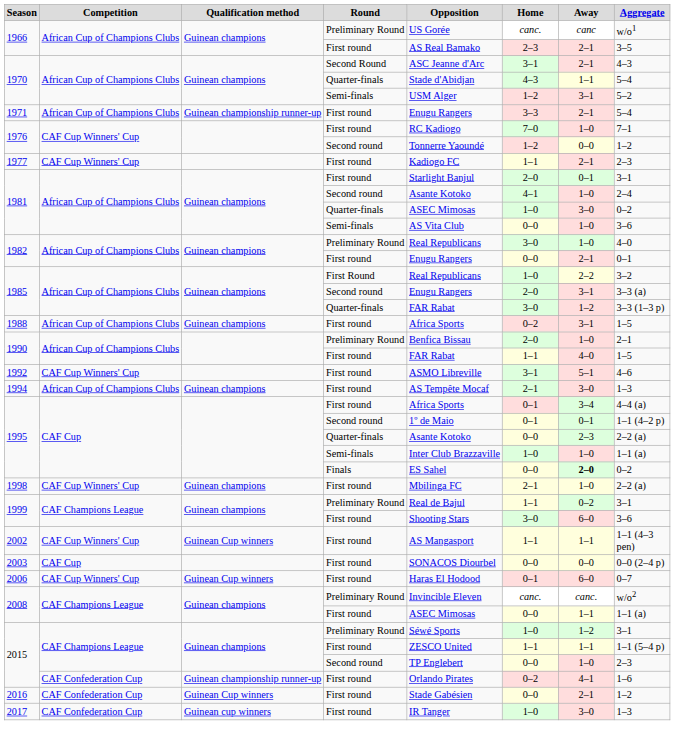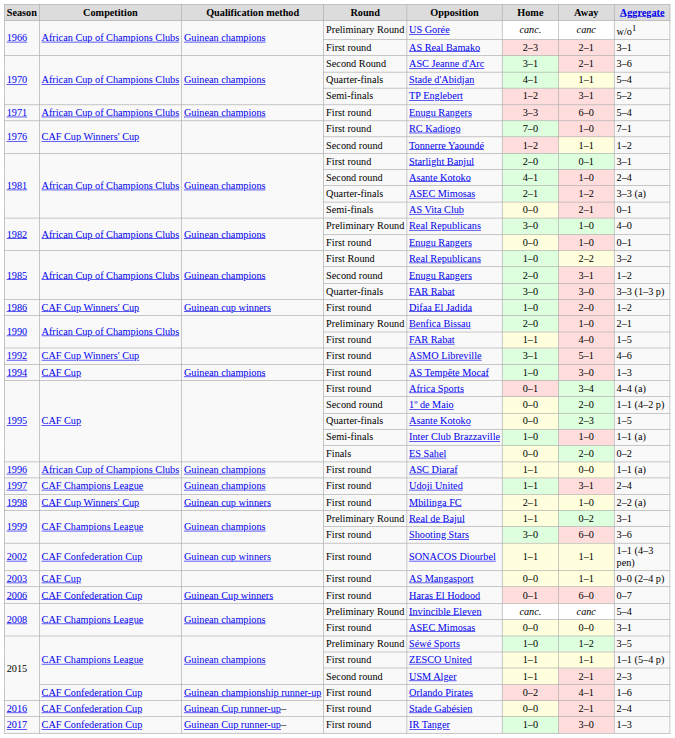 <table class="sortable plainrowheaders wikitable">
 <tr>
 <th style="background:#DCDCDC">Season</th>
 <th style="background:#DCDCDC">Competition</th>
 <th style="background:#DCDCDC">Qualification method</th>
 <th style="background:#DCDCDC">Round</th>
 <th style="background:#DCDCDC">Opposition</th>
 <th width="80" style="background:#DCDCDC">Home</th>
 <th width="80" style="background:#DCDCDC">Away</th>
 <th width="80" style="background:#DCDCDC"><a href='#'>Aggregate</a></th>
 </tr>
 <tr>
 <td rowspan=2><a href='#'>1966</a></td>
 <td rowspan=2><a href='#'>African Cup of Champions Clubs</a></td>
 <td rowspan=2><a href='#'>Guinean champions</a></td>
 <td align=left>Preliminary Round</td>
 <td align=left> <a href='#'>US Gorée</a></td>
 <td style="background:#fff; text-align:center"><em>canc.</em></td>
 <td style="background:#fff; text-align:center"><em>canc</em></td>
 <td>w/o<sup>1</sup></td>
 </tr>
 <tr>
 <td align=left>First round</td>
 <td align=left> <a href='#'>AS Real Bamako</a></td>
 <td style="background:#fdd; text-align:center">2–3</td>
 <td style="background:#fdd; text-align:center">2–1</td>
-<td>3–5</td>
+<td>3–1</td>
 </tr>
 <tr>
 <td rowspan=3><a href='#'>1970</a></td>
 <td rowspan=3><a href='#'>African Cup of Champions Clubs</a></td>
 <td rowspan=3><a href='#'>Guinean champions</a></td>
 <td align=left>Second Round</td>
 <td align=left> <a href='#'>ASC Jeanne d'Arc</a></td>
 <td style="background:#dfd; text-align:center">3–1</td>
 <td style="background:#fdd; text-align:center">2–1</td>
-<td>4–3</td>
+<td>3–6</td>
 </tr>
 <tr>
 <td align=left>Quarter-finals</td>
 <td align=left> <a href='#'>Stade d'Abidjan</a></td>
-<td style="background:#dfd; text-align:center">4–3</td>
+<td style="background:#dfd; text-align:center">4–1</td>
 <td style="background:#ffd; text-align:center">1–1</td>
 <td>5–4</td>
 </tr>
 <tr>
 <td align=left>Semi-finals</td>
-<td align=left> <a href='#'>USM Alger</a></td>
+<td align=left> <a href='#'>TP Englebert</a></td>
 <td style="background:#fdd; text-align:center">1–2</td>
 <td style="background:#fdd; text-align:center">3–1</td>
 <td>5–2</td>
 </tr>
 <tr>
 <td><a href='#'>1971</a></td>
 <td><a href='#'>African Cup of Champions Clubs</a></td>
-<td><a href='#'>Guinean championship runner-up</a></td>
+<td><a href='#'>Guinean champions</a></td>
 <td align=left>First round</td>
 <td align=left> <a href='#'>Enugu Rangers</a></td>
 <td style="background:#fdd; text-align:center">3–3</td>
-<td style="background:#fdd; text-align:center">2–1</td>
+<td style="background:#fdd; text-align:center">6–0</td>
 <td>5–4</td>
 </tr>
 <tr>
 <td rowspan=2><a href='#'>1976</a></td>
 <td rowspan=2><a href='#'>CAF Cup Winners' Cup</a></td>
 <td rowspan=2></td>
 <td align=left>First round</td>
 <td align=left> <a href='#'>RC Kadiogo</a></td>
 <td style="background:#dfd; text-align:center">7–0</td>
 <td style="background:#fdd; text-align:center">1–0</td>
 <td>7–1</td>
 </tr>
 <tr>
 <td align=left>Second round</td>
 <td align=left> <a href='#'>Tonnerre Yaoundé</a></td>
 <td style="background:#fdd; text-align:center">1–2</td>
-<td style="background:#ffd; text-align:center">0–0</td>
+<td style="background:#ffd; text-align:center">1–1</td>
 <td>1–2</td>
-</tr>
-<tr>
-<td><a href='#'>1977</a></td>
-<td><a href='#'>CAF Cup Winners' Cup</a></td>
-<td></td>
-<td align=left>First round</td>
-<td align=left> <a href='#'>Kadiogo FC</a></td>
-<td style="background:#ffd; text-align:center">1–1</td>
-<td style="background:#fdd; text-align:center">2–1</td>
-<td>2–3</td>
 </tr>
 <tr>
 <td rowspan=4><a href='#'>1981</a></td>
 <td rowspan=4><a href='#'>African Cup of Champions Clubs</a></td>
 <td rowspan=4><a href='#'>Guinean champions</a></td>
 <td align=left>First round</td>
 <td align=left> <a href='#'>Starlight Banjul</a></td>
 <td style="background:#dfd; text-align:center">2–0</td>
 <td style="background:#dfd; text-align:center">0–1</td>
 <td>3–1</td>
 </tr>
 <tr>
 <td align=left>Second round</td>
 <td align=left> <a href='#'>Asante Kotoko</a></td>
 <td style="background:#dfd; text-align:center">4–1</td>
 <td style="background:#fdd; text-align:center">1–0</td>
 <td>2–4</td>
 </tr>
 <tr>
 <td align=left>Quarter-finals</td>
 <td align=left> <a href='#'>ASEC Mimosas</a></td>
-<td style="background:#dfd; text-align:center">1–0</td>
-<td style="background:#fdd; text-align:center">3–0</td>
-<td>0–2</td>
+<td style="background:#dfd; text-align:center">2–1</td>
+<td style="background:#fdd; text-align:center">1–2</td>
+<td>3–3 (a)</td>
 </tr>
 <tr>
 <td align=left>Semi-finals</td>
 <td align=left> <a href='#'>AS Vita Club</a></td>
 <td style="background:#ffd; text-align:center">0–0</td>
-<td style="background:#fdd; text-align:center">1–0</td>
-<td>3–6</td>
+<td style="background:#fdd; text-align:center">2–1</td>
+<td>0–1</td>
 </tr>
 <tr>
 <td rowspan=2><a href='#'>1982</a></td>
 <td rowspan=2><a href='#'>African Cup of Champions Clubs</a></td>
 <td rowspan=2><a href='#'>Guinean champions</a></td>
 <td align=left>Preliminary Round</td>
 <td align=left> <a href='#'>Real Republicans</a></td>
 <td style="background:#dfd; text-align:center">3–0</td>
 <td style="background:#dfd; text-align:center">1–0</td>
 <td>4–0</td>
 </tr>
 <tr>
 <td align=left>First round</td>
 <td align=left> <a href='#'>Enugu Rangers</a></td>
 <td style="background:#ffd; text-align:center">0–0</td>
-<td style="background:#fdd; text-align:center">2–1</td>
+<td style="background:#fdd; text-align:center">1–0</td>
 <td>0–1</td>
 </tr>
 <tr>
 <td rowspan=3><a href='#'>1985</a></td>
 <td rowspan=3><a href='#'>African Cup of Champions Clubs</a></td>
 <td rowspan=3><a href='#'>Guinean champions</a></td>
 <td align=left>First Round</td>
 <td align=left> <a href='#'>Real Republicans</a></td>
 <td style="background:#dfd; text-align:center">1–0</td>
 <td style="background:#ffd; text-align:center">2–2</td>
 <td>3–2</td>
 </tr>
 <tr>
 <td align=left>Second round</td>
 <td align=left> <a href='#'>Enugu Rangers</a></td>
 <td style="background:#dfd; text-align:center">2–0</td>
 <td style="background:#fdd; text-align:center">3–1</td>
-<td>3–3 (a)</td>
+<td>1–2</td>
 </tr>
 <tr>
 <td align=left>Quarter-finals</td>
 <td align=left> <a href='#'>FAR Rabat</a></td>
 <td style="background:#dfd; text-align:center">3–0</td>
-<td style="background:#fdd; text-align:center">1–2</td>
+<td style="background:#fdd; text-align:center">3–0</td>
 <td>3–3 (1–3 p)</td>
 </tr>
 <tr>
-<td><a href='#'>1988</a></td>
-<td><a href='#'>African Cup of Champions Clubs</a></td>
-<td><a href='#'>Guinean champions</a></td>
+<td><a href='#'>1986</a></td>
+<td><a href='#'>CAF Cup Winners' Cup</a></td>
+<td><a href='#'>Guinean cup winners</a></td>
 <td align=left>First round</td>
-<td align=left> <a href='#'>Africa Sports</a></td>
-<td style="background:#fdd; text-align:center">0–2</td>
-<td style="background:#fdd; text-align:center">3–1</td>
-<td>1–5</td>
+<td align=left> <a href='#'>Difaa El Jadida</a></td>
+<td style="background:#dfd; text-align:center">1–0</td>
+<td style="background:#fdd; text-align:center">2–0</td>
+<td>1–2</td>
 </tr>
 <tr>
 <td rowspan=2><a href='#'>1990</a></td>
 <td rowspan=2><a href='#'>African Cup of Champions Clubs</a></td>
 <td rowspan=2></td>
 <td align=left>Preliminary Round</td>
 <td align=left> <a href='#'>Benfica Bissau</a></td>
 <td style="background:#dfd; text-align:center">2–0</td>
 <td style="background:#fdd; text-align:center">1–0</td>
 <td>2–1</td>
 </tr>
 <tr>
 <td align=left>First round</td>
 <td align=left> <a href='#'>FAR Rabat</a></td>
 <td style="background:#ffd; text-align:center">1–1</td>
 <td style="background:#fdd; text-align:center">4–0</td>
 <td>1–5</td>
 </tr>
 <tr>
 <td><a href='#'>1992</a></td>
 <td><a href='#'>CAF Cup Winners' Cup</a></td>
 <td></td>
 <td align=left>First round</td>
 <td align=left> <a href='#'>ASMO Libreville</a></td>
 <td style="background:#dfd; text-align:center">3–1</td>
 <td style="background:#fdd; text-align:center">5–1</td>
 <td>4–6</td>
 </tr>
 <tr>
 <td><a href='#'>1994</a></td>
-<td><a href='#'>African Cup of Champions Clubs</a></td>
+<td><a href='#'>CAF Cup</a></td>
 <td><a href='#'>Guinean champions</a></td>
 <td align=left>First round</td>
 <td align=left> <a href='#'>AS Tempête Mocaf</a></td>
-<td style="background:#dfd; text-align:center">2–1</td>
+<td style="background:#dfd; text-align:center">1–0</td>
 <td style="background:#fdd; text-align:center">3–0</td>
 <td>1–3</td>
 </tr>
 <tr>
 <td rowspan=5><a href='#'>1995</a></td>
 <td rowspan=5><a href='#'>CAF Cup</a></td>
 <td rowspan=5></td>
 <td align=left>First round</td>
 <td align=left> <a href='#'>Africa Sports</a></td>
 <td style="background:#fdd; text-align:center">0–1</td>
 <td style="background:#dfd; text-align:center">3–4</td>
 <td>4–4 (a)</td>
 </tr>
 <tr>
 <td align=left>Second round</td>
 <td align=left> <a href='#'>1º de Maio</a></td>
-<td style="background:#ffd; text-align:center">0–1</td>
-<td style="background:#dfd; text-align:center">0–1</td>
+<td style="background:#ffd; text-align:center">0–0</td>
+<td style="background:#dfd; text-align:center">2–0</td>
 <td>1–1 (4–2 p)</td>
 </tr>
 <tr>
 <td align=left>Quarter-finals</td>
 <td align=left> <a href='#'>Asante Kotoko</a></td>
 <td style="background:#ffd; text-align:center">0–0</td>
 <td style="background:#dfd; text-align:center">2–3</td>
-<td>2–2 (a)</td>
+<td>1–5</td>
 </tr>
 <tr>
 <td align=left>Semi-finals</td>
 <td align=left> <a href='#'>Inter Club Brazzaville</a></td>
 <td style="background:#dfd; text-align:center">1–0</td>
 <td style="background:#fdd; text-align:center">1–0</td>
 <td>1–1 (a)</td>
 </tr>
 <tr>
 <td align=left>Finals</td>
 <td align=left> <a href='#'>ES Sahel</a></td>
 <td style="background:#ffd; text-align:center">0–0</td>
-<td style="background:#dfd; text-align:center"><strong>2–0</strong></td>
+<td style="background:#dfd; text-align:center">2–0</td>
 <td>0–2</td>
+</tr>
+<tr>
+<td><a href='#'>1996</a></td>
+<td><a href='#'>African Cup of Champions Clubs</a></td>
+<td><a href='#'>Guinean champions</a></td>
+<td align=left>First round</td>
+<td align=left> <a href='#'>ASC Diaraf</a></td>
+<td style="background:#ffd; text-align:center">1–1</td>
+<td style="background:#ffd; text-align:center">0–0</td>
+<td>1–1 (a)</td>
+</tr>
+<tr>
+<td><a href='#'>1997</a></td>
+<td><a href='#'>CAF Champions League</a></td>
+<td><a href='#'>Guinean champions</a></td>
+<td align=left>First round</td>
+<td align=left> <a href='#'>Udoji United</a></td>
+<td style="background:#dfd; text-align:center">1–1</td>
+<td style="background:#fdd; text-align:center">3–1</td>
+<td>2–4</td>
 </tr>
 <tr>
 <td><a href='#'>1998</a></td>
 <td><a href='#'>CAF Cup Winners' Cup</a></td>
-<td><a href='#'>Guinean champions</a></td>
+<td><a href='#'>Guinean cup winners</a></td>
 <td align=left>First round</td>
 <td align=left> <a href='#'>Mbilinga FC</a></td>
 <td style="background:#ffd; text-align:center">2–1</td>
 <td style="background:#ffd; text-align:center">1–0</td>
 <td>2–2 (a)</td>
 </tr>
 <tr>
 <td rowspan=2><a href='#'>1999</a></td>
 <td rowspan=2><a href='#'>CAF Champions League</a></td>
 <td rowspan=2><a href='#'>Guinean champions</a></td>
 <td align=left>Preliminary Round</td>
 <td align=left> <a href='#'>Real de Bajul</a></td>
 <td style="background:#ffd; text-align:center">1–1</td>
 <td style="background:#dfd; text-align:center">0–2</td>
 <td>3–1</td>
 </tr>
 <tr>
 <td align=left>First round</td>
 <td align=left> <a href='#'>Shooting Stars</a></td>
 <td style="background:#dfd; text-align:center">3–0</td>
 <td style="background:#fdd; text-align:center">6–0</td>
 <td>3–6</td>
 </tr>
 <tr>
 <td><a href='#'>2002</a></td>
-<td><a href='#'>CAF Cup Winners' Cup</a></td>
-<td><a href='#'>Guinean Cup winners</a></td>
+<td><a href='#'>CAF Confederation Cup</a></td>
+<td><a href='#'>Guinean cup winners</a></td>
 <td align=left>First round</td>
-<td align=left> <a href='#'>AS Mangasport</a></td>
+<td align=left> <a href='#'>SONACOS Diourbel</a></td>
 <td style="background:#ffd; text-align:center">1–1</td>
 <td style="background:#ffd; text-align:center">1–1</td>
 <td>1–1 (4–3 pen)</td>
 </tr>
 <tr>
 <td><a href='#'>2003</a></td>
 <td><a href='#'>CAF Cup</a></td>
 <td></td>
 <td align=left>First round</td>
-<td align=left> <a href='#'>SONACOS Diourbel</a></td>
+<td align=left> <a href='#'>AS Mangasport</a></td>
 <td style="background:#ffd; text-align:center">0–0</td>
-<td style="background:#ffd; text-align:center">0–0</td>
+<td style="background:#ffd; text-align:center">1–1</td>
 <td>0–0 (2–4 p)</td>
 </tr>
 <tr>
 <td><a href='#'>2006</a></td>
-<td><a href='#'>CAF Cup Winners' Cup</a></td>
+<td><a href='#'>CAF Confederation Cup</a></td>
 <td><a href='#'>Guinean Cup winners</a></td>
 <td align=left>First round</td>
 <td align=left> <a href='#'>Haras El Hodood</a></td>
 <td style="background:#fdd; text-align:center">0–1</td>
 <td style="background:#fdd; text-align:center">6–0</td>
 <td>0–7</td>
 </tr>
 <tr>
 <td rowspan=2><a href='#'>2008</a></td>
 <td rowspan=2><a href='#'>CAF Champions League</a></td>
 <td rowspan=2><a href='#'>Guinean champions</a></td>
 <td align=left>Preliminary Round</td>
 <td align=left> <a href='#'>Invincible Eleven</a></td>
 <td style="background:#fff; text-align:center"><em>canc.</em></td>
-<td style="background:#fff; text-align:center"><em>canc.</em></td>
-<td>w/o<sup>2</sup></td>
+<td style="background:#fff; text-align:center"><em>canc</em></td>
+<td>5–4</td>
 </tr>
 <tr>
 <td align=left>First round</td>
 <td align=left> <a href='#'>ASEC Mimosas</a></td>
 <td style="background:#ffd; text-align:center">0–0</td>
-<td style="background:#ffd; text-align:center">1–1</td>
-<td>1–1 (a)</td>
+<td style="background:#ffd; text-align:center">0–0</td>
+<td>3–1</td>
 </tr>
 <tr>
 <td rowspan=4>2015</td>
 <td rowspan=3><a href='#'>CAF Champions League</a></td>
 <td rowspan=3><a href='#'>Guinean champions</a></td>
 <td align=left>Preliminary Round</td>
 <td align=left> <a href='#'>Séwé Sports</a></td>
 <td style="background:#dfd; text-align:center">1–0</td>
 <td style="background:#dfd; text-align:center">1–2</td>
-<td>3–1</td>
+<td>3–5</td>
 </tr>
 <tr>
 <td align=left>First round</td>
 <td align=left> <a href='#'>ZESCO United</a></td>
 <td style="background:#ffd; text-align:center">1–1</td>
 <td style="background:#ffd; text-align:center">1–1</td>
 <td>1–1 (5–4 p)</td>
 </tr>
 <tr>
 <td align=left>Second round</td>
-<td align=left> <a href='#'>TP Englebert</a></td>
-<td style="background:#ffd; text-align:center">0–0</td>
-<td style="background:#fdd; text-align:center">1–0</td>
+<td align=left> <a href='#'>USM Alger</a></td>
+<td style="background:#ffd; text-align:center">1–1</td>
+<td style="background:#fdd; text-align:center">2–1</td>
 <td>2–3</td>
 </tr>
 <tr>
 <td><a href='#'>CAF Confederation Cup</a></td>
 <td><a href='#'>Guinean championship runner-up</a></td>
 <td align=left>First round</td>
 <td align=left> <a href='#'>Orlando Pirates</a></td>
 <td style="background:#fdd; text-align:center">0–2</td>
 <td style="background:#fdd; text-align:center">4–1</td>
 <td>1–6</td>
 </tr>
 <tr>
 <td><a href='#'>2016</a></td>
 <td><a href='#'>CAF Confederation Cup</a></td>
-<td><a href='#'>Guinean Cup winners</a></td>
+<td><a href='#'>Guinean Cup runner-up</a>–</td>
 <td align=left>First round</td>
 <td align=left> <a href='#'>Stade Gabésien</a></td>
 <td style="background:#ffd; text-align:center">0–0</td>
 <td style="background:#fdd; text-align:center">2–1</td>
-<td>1–2</td>
+<td>2–4</td>
 </tr>
 <tr>
 <td><a href='#'>2017</a></td>
 <td><a href='#'>CAF Confederation Cup</a></td>
-<td><a href='#'>Guinean cup winners</a></td>
+<td><a href='#'>Guinean Cup runner-up</a>–</td>
 <td align=left>First round</td>
 <td align=left> <a href='#'>IR Tanger</a></td>
 <td style="background:#dfd; text-align:center">1–0</td>
 <td style="background:#fdd; text-align:center">3–0</td>
 <td>1–3</td>
 </tr>
 </table>
